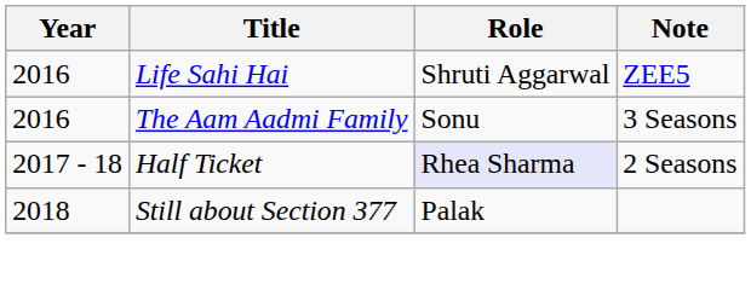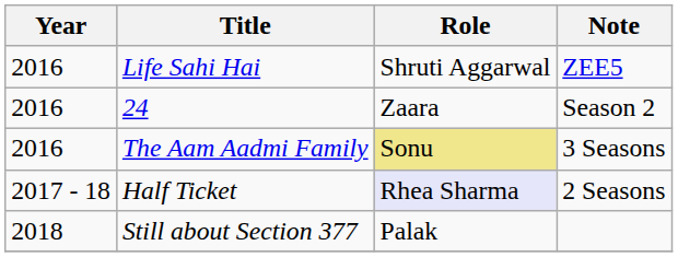 <table class="wikitable sortable">
 <tr>
 <th>Year</th>
 <th>Title</th>
 <th>Role</th>
 <th>Note</th>
 </tr>
 <tr>
 <td>2016</td>
 <td><em><a href='#'>Life Sahi Hai</a></em></td>
 <td>Shruti Aggarwal</td>
 <td><a href='#'>ZEE5</a></td>
 </tr>
 <tr>
 <td>2016</td>
+<td><em><a href='#'>24</a></em></td>
+<td>Zaara</td>
+<td>Season 2</td>
+</tr>
+<tr>
+<td>2016</td>
 <td><em><a href='#'>The Aam Aadmi Family</a></em></td>
-<td>Sonu</td>
+<td style="background: khaki;">Sonu</td>
 <td>3 Seasons</td>
 </tr>
 <tr>
 <td>2017 - 18</td>
 <td><em>Half Ticket</em></td>
 <td style="background: lavender;">Rhea Sharma</td>
 <td>2 Seasons</td>
 </tr>
 <tr>
 <td>2018</td>
 <td><em>Still about Section 377</em></td>
 <td>Palak</td>
 <td></td>
 </tr>
 <tr>
 </tr>
 </table>
